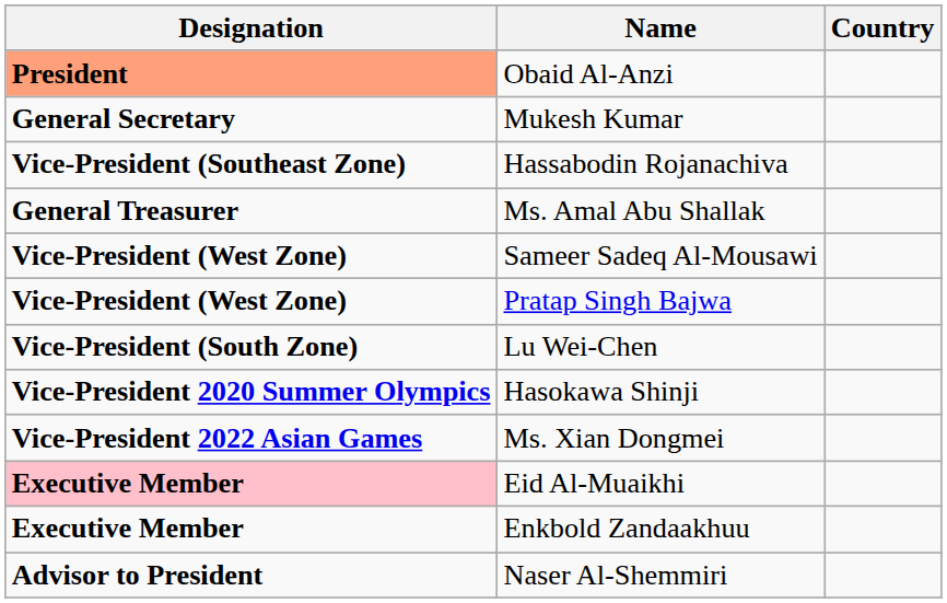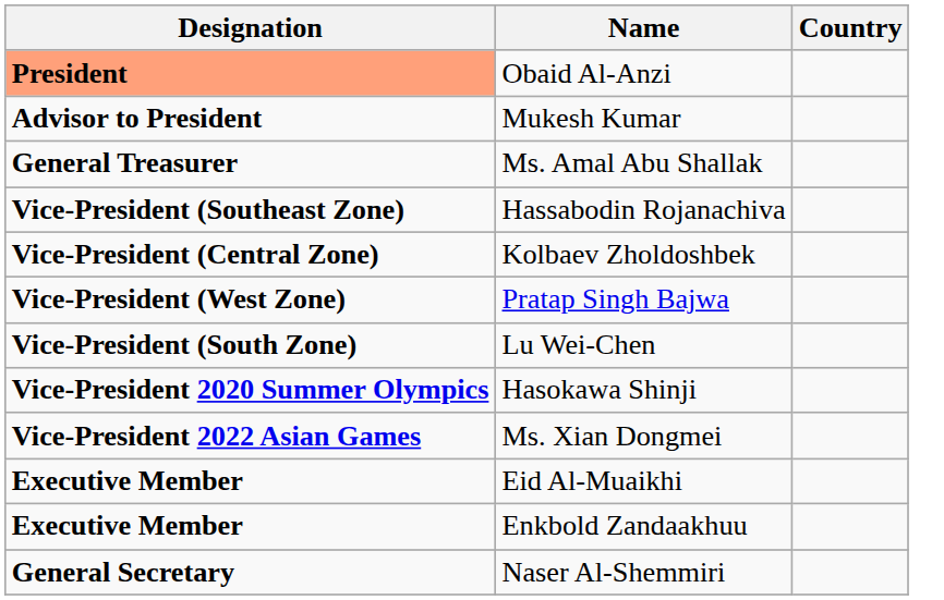 <table class="wikitable sortable">
 <tr>
 <th>Designation</th>
 <th>Name</th>
 <th>Country</th>
 </tr>
 <tr>
 <td style="background: lightsalmon;"><strong>President</strong></td>
 <td>Obaid Al-Anzi</td>
 <td></td>
 </tr>
 <tr>
-<td><strong>General Secretary</strong></td>
+<td><strong>Advisor to President</strong></td>
 <td>Mukesh Kumar</td>
+<td></td>
+</tr>
+<tr>
+<td><strong>General Treasurer</strong></td>
+<td>Ms. Amal Abu Shallak</td>
 <td></td>
 </tr>
 <tr>
 <td><strong>Vice-President (Southeast Zone)</strong></td>
 <td>Hassabodin Rojanachiva</td>
 <td></td>
 </tr>
 <tr>
-<td><strong>General Treasurer</strong></td>
-<td>Ms. Amal Abu Shallak</td>
-<td></td>
-</tr>
-<tr>
-<td><strong>Vice-President (West Zone)</strong></td>
-<td>Sameer Sadeq Al-Mousawi</td>
+<td><strong>Vice-President (Central Zone)</strong></td>
+<td>Kolbaev Zholdoshbek</td>
 <td></td>
 </tr>
 <tr>
 <td><strong>Vice-President (West Zone)</strong></td>
 <td><a href='#'>Pratap Singh Bajwa</a></td>
 <td></td>
 </tr>
 <tr>
 <td><strong>Vice-President (South Zone)</strong></td>
 <td>Lu Wei-Chen</td>
 <td></td>
 </tr>
 <tr>
 <td><strong>Vice-President <a href='#'>2020 Summer Olympics</a></strong></td>
 <td>Hasokawa Shinji</td>
 <td></td>
 </tr>
 <tr>
 <td><strong>Vice-President <a href='#'>2022 Asian Games</a></strong></td>
 <td>Ms. Xian Dongmei</td>
 <td></td>
 </tr>
 <tr>
-<td style="background: pink;"><strong>Executive Member</strong></td>
+<td><strong>Executive Member</strong></td>
 <td>Eid Al-Muaikhi</td>
 <td></td>
 </tr>
 <tr>
 <td><strong>Executive Member</strong></td>
 <td>Enkbold Zandaakhuu</td>
 <td></td>
 </tr>
 <tr>
-<td><strong>Advisor to President</strong></td>
+<td><strong>General Secretary</strong></td>
 <td>Naser Al-Shemmiri</td>
 <td></td>
 </tr>
 </table>
